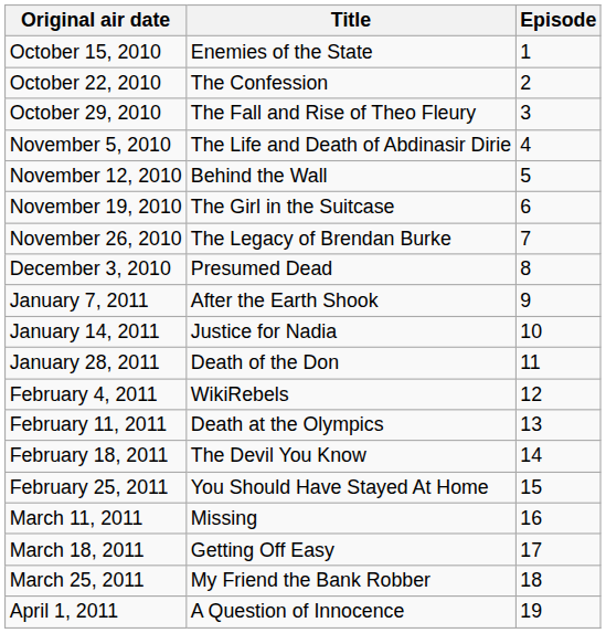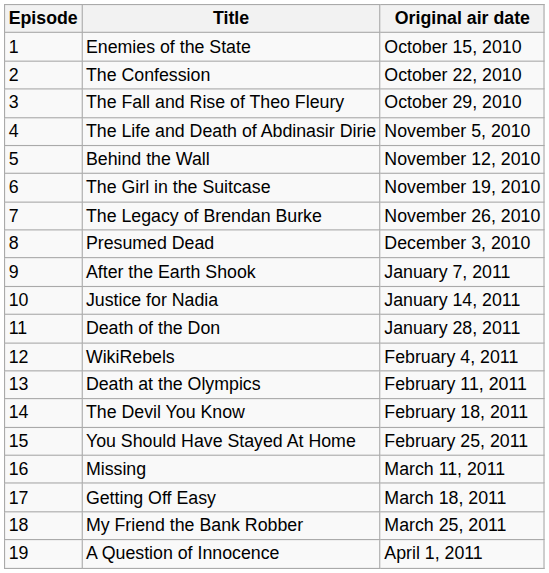 <table class="wikitable">
 <tr>
+<th>Episode</th>
+<th>Title</th>
 <th>Original air date</th>
-<th>Title</th>
-<th>Episode</th>
 </tr>
 <tr>
+<td>1</td>
+<td>Enemies of the State</td>
 <td>October 15, 2010</td>
-<td>Enemies of the State</td>
-<td>1</td>
 </tr>
 <tr>
+<td>2</td>
+<td>The Confession</td>
 <td>October 22, 2010</td>
-<td>The Confession</td>
-<td>2</td>
 </tr>
 <tr>
+<td>3</td>
+<td>The Fall and Rise of Theo Fleury</td>
 <td>October 29, 2010</td>
-<td>The Fall and Rise of Theo Fleury</td>
-<td>3</td>
 </tr>
 <tr>
+<td>4</td>
+<td>The Life and Death of Abdinasir Dirie</td>
 <td>November 5, 2010</td>
-<td>The Life and Death of Abdinasir Dirie</td>
-<td>4</td>
 </tr>
 <tr>
+<td>5</td>
+<td>Behind the Wall</td>
 <td>November 12, 2010</td>
-<td>Behind the Wall</td>
-<td>5</td>
 </tr>
 <tr>
+<td>6</td>
+<td>The Girl in the Suitcase</td>
 <td>November 19, 2010</td>
-<td>The Girl in the Suitcase</td>
-<td>6</td>
 </tr>
 <tr>
+<td>7</td>
+<td>The Legacy of Brendan Burke</td>
 <td>November 26, 2010</td>
-<td>The Legacy of Brendan Burke</td>
-<td>7</td>
 </tr>
 <tr>
+<td>8</td>
+<td>Presumed Dead</td>
 <td>December 3, 2010</td>
-<td>Presumed Dead</td>
-<td>8</td>
 </tr>
 <tr>
+<td>9</td>
+<td>After the Earth Shook</td>
 <td>January 7, 2011</td>
-<td>After the Earth Shook</td>
-<td>9</td>
 </tr>
 <tr>
+<td>10</td>
+<td>Justice for Nadia</td>
 <td>January 14, 2011</td>
-<td>Justice for Nadia</td>
-<td>10</td>
 </tr>
 <tr>
+<td>11</td>
+<td>Death of the Don</td>
 <td>January 28, 2011</td>
-<td>Death of the Don</td>
-<td>11</td>
 </tr>
 <tr>
+<td>12</td>
+<td>WikiRebels</td>
 <td>February 4, 2011</td>
-<td>WikiRebels</td>
-<td>12</td>
 </tr>
 <tr>
+<td>13</td>
+<td>Death at the Olympics</td>
 <td>February 11, 2011</td>
-<td>Death at the Olympics</td>
-<td>13</td>
 </tr>
 <tr>
+<td>14</td>
+<td>The Devil You Know</td>
 <td>February 18, 2011</td>
-<td>The Devil You Know</td>
-<td>14</td>
 </tr>
 <tr>
+<td>15</td>
+<td>You Should Have Stayed At Home</td>
 <td>February 25, 2011</td>
-<td>You Should Have Stayed At Home</td>
-<td>15</td>
 </tr>
 <tr>
+<td>16</td>
+<td>Missing</td>
 <td>March 11, 2011</td>
-<td>Missing</td>
-<td>16</td>
 </tr>
 <tr>
+<td>17</td>
+<td>Getting Off Easy</td>
 <td>March 18, 2011</td>
-<td>Getting Off Easy</td>
-<td>17</td>
 </tr>
 <tr>
+<td>18</td>
+<td>My Friend the Bank Robber</td>
 <td>March 25, 2011</td>
-<td>My Friend the Bank Robber</td>
-<td>18</td>
 </tr>
 <tr>
+<td>19</td>
+<td>A Question of Innocence</td>
 <td>April 1, 2011</td>
-<td>A Question of Innocence</td>
-<td>19</td>
 </tr>
 </table>
